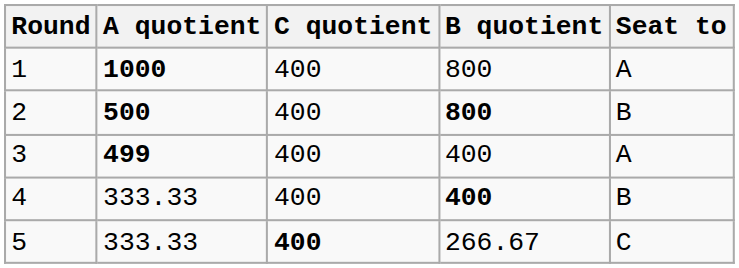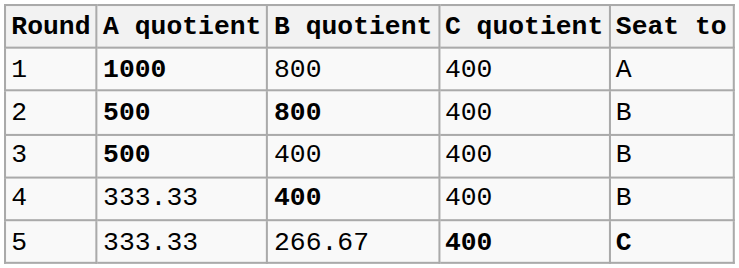 <table class="wikitable">
 <tr>
 <th>Round</th>
 <th>A quotient</th>
+<th>B quotient</th>
 <th>C quotient</th>
-<th>B quotient</th>
 <th>Seat to</th>
 </tr>
 <tr>
 <td>1</td>
 <td><strong>1000</strong></td>
+<td>800</td>
 <td>400</td>
-<td>800</td>
 <td>A</td>
 </tr>
 <tr>
 <td>2</td>
 <td><strong>500</strong></td>
+<td><strong>800</strong></td>
 <td>400</td>
-<td><strong>800</strong></td>
 <td>B</td>
 </tr>
 <tr>
 <td>3</td>
-<td><strong>499</strong></td>
+<td><strong>500</strong></td>
 <td>400</td>
 <td>400</td>
-<td>A</td>
+<td>B</td>
 </tr>
 <tr>
 <td>4</td>
 <td>333.33</td>
+<td><strong>400</strong></td>
 <td>400</td>
-<td><strong>400</strong></td>
 <td>B</td>
 </tr>
 <tr>
 <td>5</td>
 <td>333.33</td>
+<td>266.67</td>
 <td><strong>400</strong></td>
-<td>266.67</td>
-<td>C</td>
+<td><strong>C</strong></td>
 </tr>
 </table>
